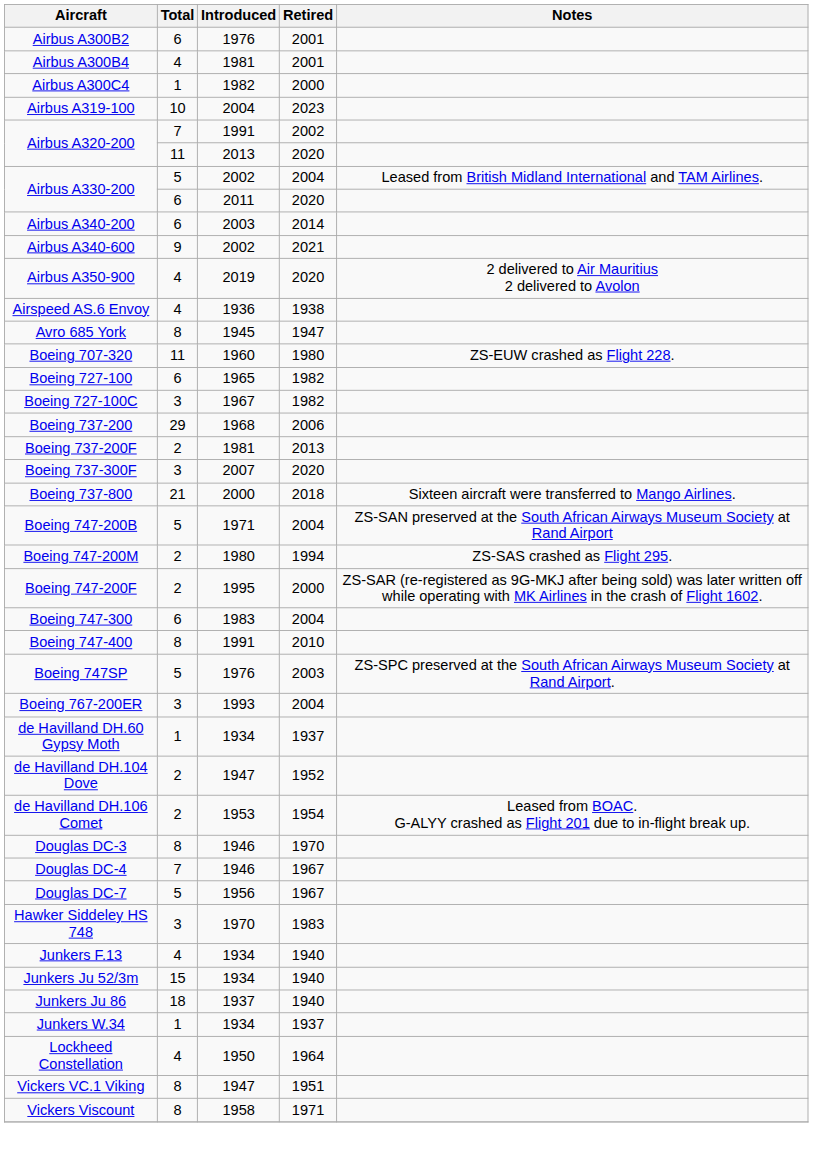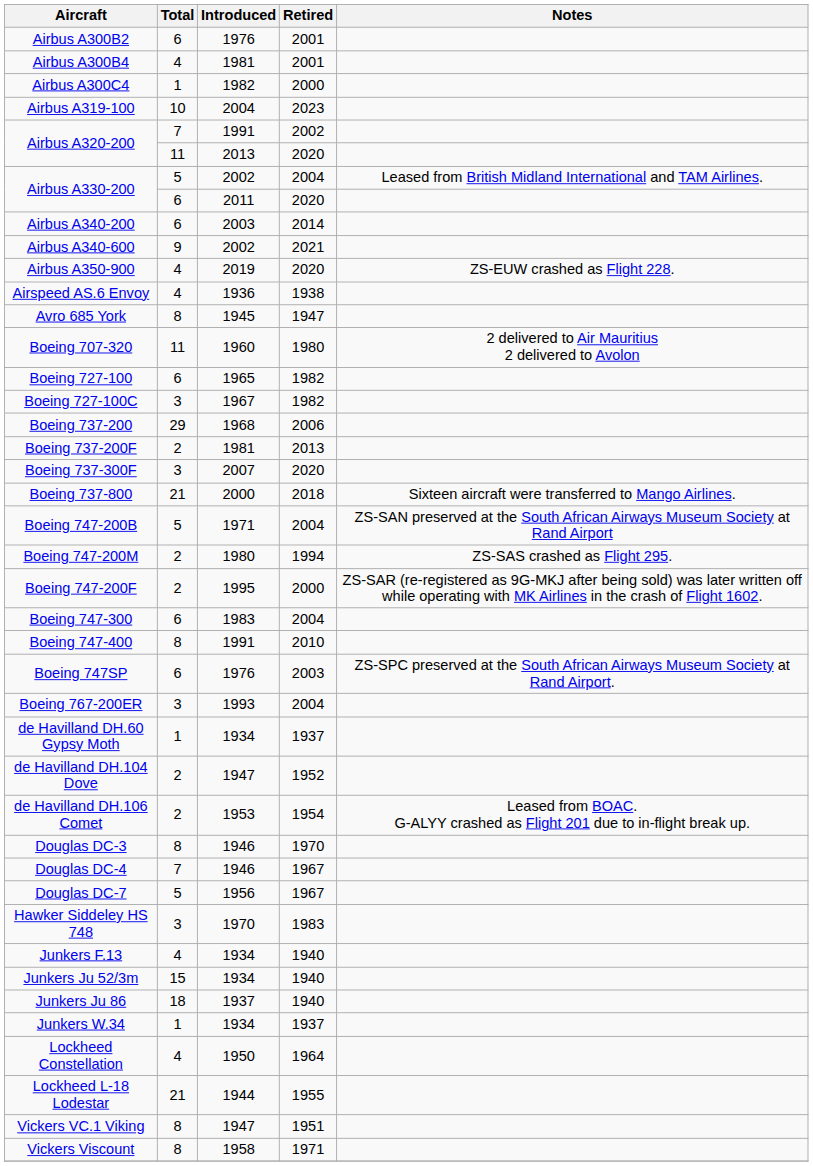 <table class="wikitable" style="margin:0.5em auto; text-align:center">
 <tr>
 <th>Aircraft</th>
 <th>Total</th>
 <th>Introduced</th>
 <th>Retired</th>
 <th>Notes</th>
 </tr>
 <tr>
 <td><a href='#'>Airbus A300B2</a></td>
 <td>6</td>
 <td>1976</td>
 <td>2001</td>
 <td></td>
 </tr>
 <tr>
 <td><a href='#'>Airbus A300B4</a></td>
 <td>4</td>
 <td>1981</td>
 <td>2001</td>
 <td></td>
 </tr>
 <tr>
 <td><a href='#'>Airbus A300C4</a></td>
 <td>1</td>
 <td>1982</td>
 <td>2000</td>
 <td></td>
 </tr>
 <tr>
 <td><a href='#'>Airbus A319-100</a></td>
 <td>10</td>
 <td>2004</td>
 <td>2023</td>
 <td></td>
 </tr>
 <tr>
 <td rowspan="2"><a href='#'>Airbus A320-200</a></td>
 <td>7</td>
 <td>1991</td>
 <td>2002</td>
 <td></td>
 </tr>
 <tr>
 <td>11</td>
 <td>2013</td>
 <td>2020</td>
 <td></td>
 </tr>
 <tr>
 <td rowspan="2"><a href='#'>Airbus A330-200</a></td>
 <td>5</td>
 <td>2002</td>
 <td>2004</td>
 <td>Leased from <a href='#'>British Midland International</a> and <a href='#'>TAM Airlines</a>.</td>
 </tr>
 <tr>
 <td>6</td>
 <td>2011</td>
 <td>2020</td>
 <td></td>
 </tr>
 <tr>
 <td><a href='#'>Airbus A340-200</a></td>
 <td>6</td>
 <td>2003</td>
 <td>2014</td>
 <td></td>
 </tr>
 <tr>
 <td><a href='#'>Airbus A340-600</a></td>
 <td>9</td>
 <td>2002</td>
 <td>2021</td>
 <td></td>
 </tr>
 <tr>
 <td><a href='#'>Airbus A350-900</a></td>
 <td>4</td>
 <td>2019</td>
 <td>2020</td>
-<td>2 delivered to <a href='#'>Air Mauritius</a><br>2 delivered to <a href='#'>Avolon</a></td>
+<td>ZS-EUW crashed as <a href='#'>Flight 228</a>.</td>
 </tr>
 <tr>
 <td><a href='#'>Airspeed AS.6 Envoy</a></td>
 <td>4</td>
 <td>1936</td>
 <td>1938</td>
 <td></td>
 </tr>
 <tr>
 <td><a href='#'>Avro 685 York</a></td>
 <td>8</td>
 <td>1945</td>
 <td>1947</td>
 <td></td>
 </tr>
 <tr>
 <td><a href='#'>Boeing 707-320</a></td>
 <td>11</td>
 <td>1960</td>
 <td>1980</td>
-<td>ZS-EUW crashed as <a href='#'>Flight 228</a>.</td>
+<td>2 delivered to <a href='#'>Air Mauritius</a><br>2 delivered to <a href='#'>Avolon</a></td>
 </tr>
 <tr>
 <td><a href='#'>Boeing 727-100</a></td>
 <td>6</td>
 <td>1965</td>
 <td>1982</td>
 <td></td>
 </tr>
 <tr>
 <td><a href='#'>Boeing 727-100C</a></td>
 <td>3</td>
 <td>1967</td>
 <td>1982</td>
 <td></td>
 </tr>
 <tr>
 <td><a href='#'>Boeing 737-200</a></td>
 <td>29</td>
 <td>1968</td>
 <td>2006</td>
 <td></td>
 </tr>
 <tr>
 <td><a href='#'>Boeing 737-200F</a></td>
 <td>2</td>
 <td>1981</td>
 <td>2013</td>
 <td></td>
 </tr>
 <tr>
 <td><a href='#'>Boeing 737-300F</a></td>
 <td>3</td>
 <td>2007</td>
 <td>2020</td>
 <td></td>
 </tr>
 <tr>
 <td><a href='#'>Boeing 737-800</a></td>
 <td>21</td>
 <td>2000</td>
 <td>2018</td>
 <td>Sixteen aircraft were transferred to <a href='#'>Mango Airlines</a>.</td>
 </tr>
 <tr>
 <td><a href='#'>Boeing 747-200B</a></td>
 <td>5</td>
 <td>1971</td>
 <td>2004</td>
 <td>ZS-SAN preserved at the <a href='#'>South African Airways Museum Society</a> at <a href='#'>Rand Airport</a></td>
 </tr>
 <tr>
 <td><a href='#'>Boeing 747-200M</a></td>
 <td>2</td>
 <td>1980</td>
 <td>1994</td>
 <td>ZS-SAS crashed as <a href='#'>Flight 295</a>.</td>
 </tr>
 <tr>
 <td><a href='#'>Boeing 747-200F</a></td>
 <td>2</td>
 <td>1995</td>
 <td>2000</td>
 <td>ZS-SAR (re-registered as 9G-MKJ after being sold) was later written off while operating with <a href='#'>MK Airlines</a> in the crash of <a href='#'>Flight 1602</a>.</td>
 </tr>
 <tr>
 <td><a href='#'>Boeing 747-300</a></td>
 <td>6</td>
 <td>1983</td>
 <td>2004</td>
 <td></td>
 </tr>
 <tr>
 <td><a href='#'>Boeing 747-400</a></td>
 <td>8</td>
 <td>1991</td>
 <td>2010</td>
 <td></td>
 </tr>
 <tr>
 <td><a href='#'>Boeing 747SP</a></td>
-<td>5</td>
+<td>6</td>
 <td>1976</td>
 <td>2003</td>
 <td>ZS-SPC preserved at the <a href='#'>South African Airways Museum Society</a> at <a href='#'>Rand Airport</a>.</td>
 </tr>
 <tr>
 <td><a href='#'>Boeing 767-200ER</a></td>
 <td>3</td>
 <td>1993</td>
 <td>2004</td>
 <td></td>
 </tr>
 <tr>
 <td><a href='#'>de Havilland DH.60 Gypsy Moth</a></td>
 <td>1</td>
 <td>1934</td>
 <td>1937</td>
 <td></td>
 </tr>
 <tr>
 <td><a href='#'>de Havilland DH.104 Dove</a></td>
 <td>2</td>
 <td>1947</td>
 <td>1952</td>
 <td></td>
 </tr>
 <tr>
 <td><a href='#'>de Havilland DH.106 Comet</a></td>
 <td>2</td>
 <td>1953</td>
 <td>1954</td>
 <td>Leased from <a href='#'>BOAC</a>.<br>G-ALYY crashed as <a href='#'>Flight 201</a> due to in-flight break up.</td>
 </tr>
 <tr>
 <td><a href='#'>Douglas DC-3</a></td>
 <td>8</td>
 <td>1946</td>
 <td>1970</td>
 <td></td>
 </tr>
 <tr>
 <td><a href='#'>Douglas DC-4</a></td>
 <td>7</td>
 <td>1946</td>
 <td>1967</td>
 <td></td>
 </tr>
 <tr>
 <td><a href='#'>Douglas DC-7</a></td>
 <td>5</td>
 <td>1956</td>
 <td>1967</td>
 <td></td>
 </tr>
 <tr>
 <td><a href='#'>Hawker Siddeley HS 748</a></td>
 <td>3</td>
 <td>1970</td>
 <td>1983</td>
 <td></td>
 </tr>
 <tr>
 <td><a href='#'>Junkers F.13</a></td>
 <td>4</td>
 <td>1934</td>
 <td>1940</td>
 <td></td>
 </tr>
 <tr>
 <td><a href='#'>Junkers Ju 52/3m</a></td>
 <td>15</td>
 <td>1934</td>
 <td>1940</td>
 <td></td>
 </tr>
 <tr>
 <td><a href='#'>Junkers Ju 86</a></td>
 <td>18</td>
 <td>1937</td>
 <td>1940</td>
 <td></td>
 </tr>
 <tr>
 <td><a href='#'>Junkers W.34</a></td>
 <td>1</td>
 <td>1934</td>
 <td>1937</td>
 <td></td>
 </tr>
 <tr>
 <td><a href='#'>Lockheed Constellation</a></td>
 <td>4</td>
 <td>1950</td>
 <td>1964</td>
 <td></td>
 </tr>
 <tr>
+<td><a href='#'>Lockheed L-18 Lodestar</a></td>
+<td>21</td>
+<td>1944</td>
+<td>1955</td>
+<td></td>
+</tr>
+<tr>
 <td><a href='#'>Vickers VC.1 Viking</a></td>
 <td>8</td>
 <td>1947</td>
 <td>1951</td>
 <td></td>
 </tr>
 <tr>
 <td><a href='#'>Vickers Viscount</a></td>
 <td>8</td>
 <td>1958</td>
 <td>1971</td>
 <td></td>
 </tr>
 <tr>
 </tr>
 </table>
